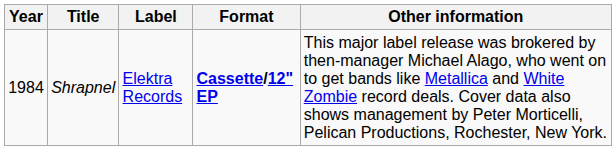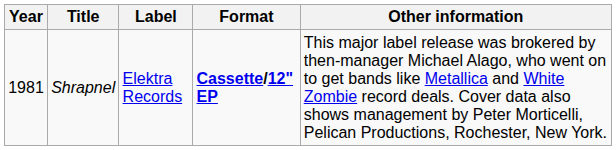 <table class="wikitable">
 <tr>
 <th>Year</th>
 <th>Title</th>
 <th>Label</th>
 <th>Format</th>
 <th>Other information</th>
 </tr>
 <tr>
-<td>1984</td>
+<td>1981</td>
 <td><em>Shrapnel</em></td>
 <td><a href='#'>Elektra Records</a></td>
 <td><strong><a href='#'>Cassette</a>/<a href='#'>12" EP</a></strong></td>
 <td>This major label release was brokered by then-manager Michael Alago, who went on to get bands like <a href='#'>Metallica</a> and <a href='#'>White Zombie</a> record deals.  Cover data also shows management by Peter Morticelli, Pelican Productions, Rochester, New York.</td>
 </tr>
 </table>
